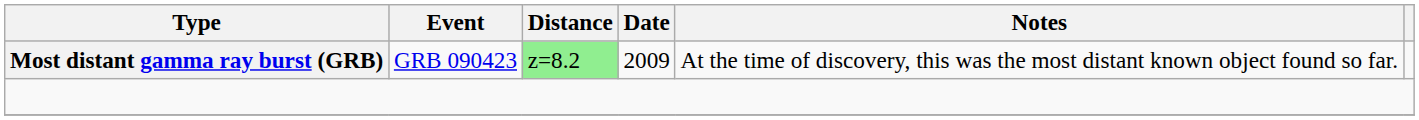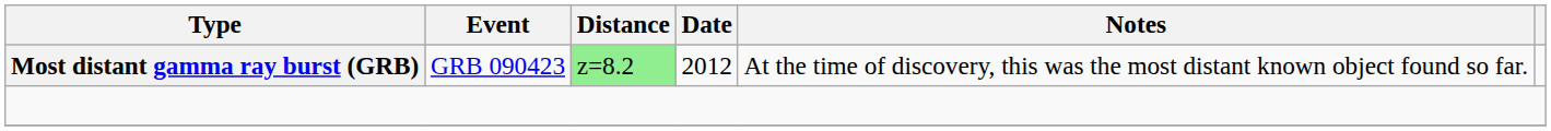 <table class="wikitable">
 <tr>
 <th>Type</th>
 <th>Event</th>
 <th>Distance</th>
 <th>Date</th>
 <th class=unsortable>Notes</th>
 <th class=unsortable></th>
 </tr>
 <tr>
 <th>Most distant <a href='#'>gamma ray burst</a> (GRB)</th>
 <td><a href='#'>GRB 090423</a></td>
 <td style="background: lightgreen;">z=8.2 </td>
-<td>2009</td>
+<td>2012</td>
 <td>At the time of discovery, this was the most distant known object found so far.</td>
 <td></td>
 </tr>
 <tr>
 <td colspan=6 class=sortbottom><br></td>
 </tr>
 <tr>
 </tr>
 </table>
